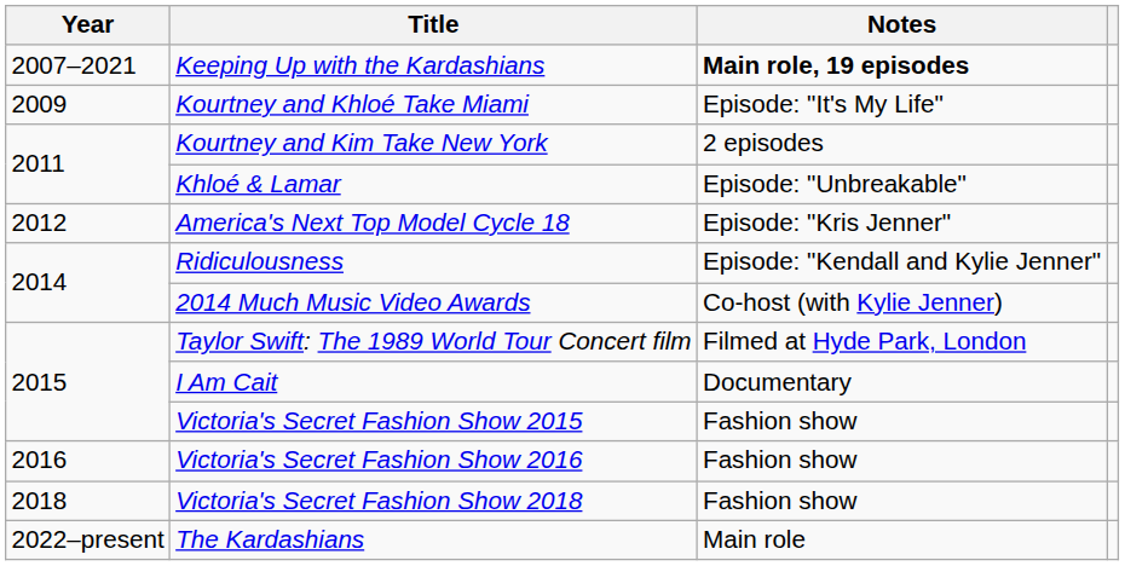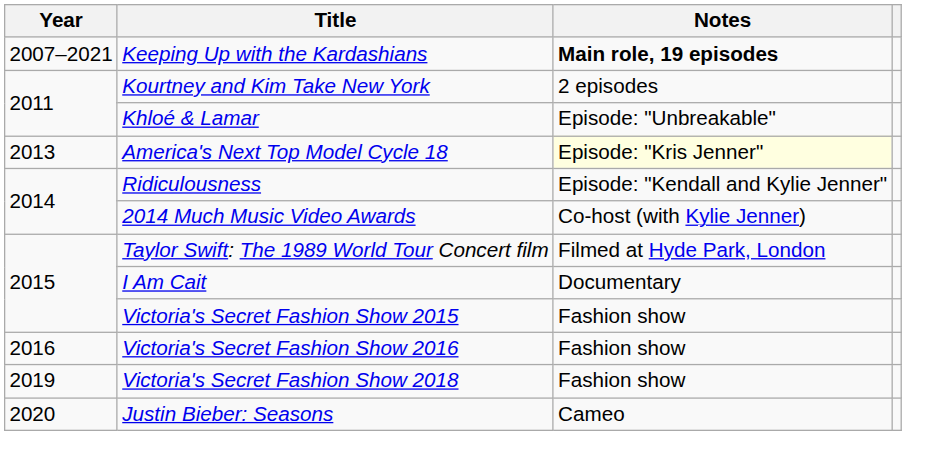 <table class="wikitable sortable">
 <tr>
 <th>Year</th>
 <th>Title</th>
 <th class="unsortable">Notes</th>
 <th class="unsortable"></th>
 </tr>
 <tr>
 <td>2007–2021</td>
 <td><em><a href='#'>Keeping Up with the Kardashians</a></em></td>
 <td><strong>Main role, 19 episodes</strong></td>
 <td></td>
 </tr>
 <tr>
-<td>2009</td>
-<td><em><a href='#'>Kourtney and Khloé Take Miami</a></em></td>
-<td>Episode: "It's My Life"</td>
-<td></td>
-</tr>
-<tr>
 <td rowspan=2>2011</td>
 <td><em><a href='#'>Kourtney and Kim Take New York</a></em></td>
 <td>2 episodes</td>
 <td></td>
 </tr>
 <tr>
 <td><em><a href='#'>Khloé & Lamar</a></em></td>
 <td>Episode: "Unbreakable"</td>
 <td></td>
 </tr>
 <tr>
-<td>2012</td>
+<td>2013</td>
 <td><em><a href='#'>America's Next Top Model Cycle 18</a></em></td>
-<td>Episode: "Kris Jenner"</td>
+<td style="background: lightyellow;">Episode: "Kris Jenner"</td>
 <td></td>
 </tr>
 <tr>
 <td rowspan=2>2014</td>
 <td><em><a href='#'>Ridiculousness</a></em></td>
 <td>Episode: "Kendall and Kylie Jenner"</td>
 <td></td>
 </tr>
 <tr>
 <td><em><a href='#'>2014 Much Music Video Awards</a></em></td>
 <td>Co-host (with <a href='#'>Kylie Jenner</a>)</td>
 <td></td>
 </tr>
 <tr>
 <td rowspan=3>2015</td>
 <td><em><a href='#'>Taylor Swift</a>: <a href='#'>The 1989 World Tour</a> Concert film</em></td>
 <td>Filmed at <a href='#'>Hyde Park, London</a></td>
 <td></td>
 </tr>
 <tr>
 <td><em><a href='#'>I Am Cait</a></em></td>
 <td>Documentary</td>
 <td></td>
 </tr>
 <tr>
 <td><em><a href='#'>Victoria's Secret Fashion Show 2015</a></em></td>
 <td>Fashion show</td>
 <td></td>
 </tr>
 <tr>
 <td>2016</td>
 <td><em><a href='#'>Victoria's Secret Fashion Show 2016</a></em></td>
 <td>Fashion show</td>
 <td></td>
 </tr>
 <tr>
-<td>2018</td>
+<td>2019</td>
 <td><em><a href='#'>Victoria's Secret Fashion Show 2018</a></em></td>
 <td>Fashion show</td>
 <td></td>
 </tr>
 <tr>
-<td>2022–present</td>
-<td><em><a href='#'>The Kardashians</a></em></td>
-<td>Main role</td>
+<td>2020</td>
+<td><em><a href='#'>Justin Bieber: Seasons</a></em></td>
+<td>Cameo</td>
 <td></td>
 </tr>
 </table>
